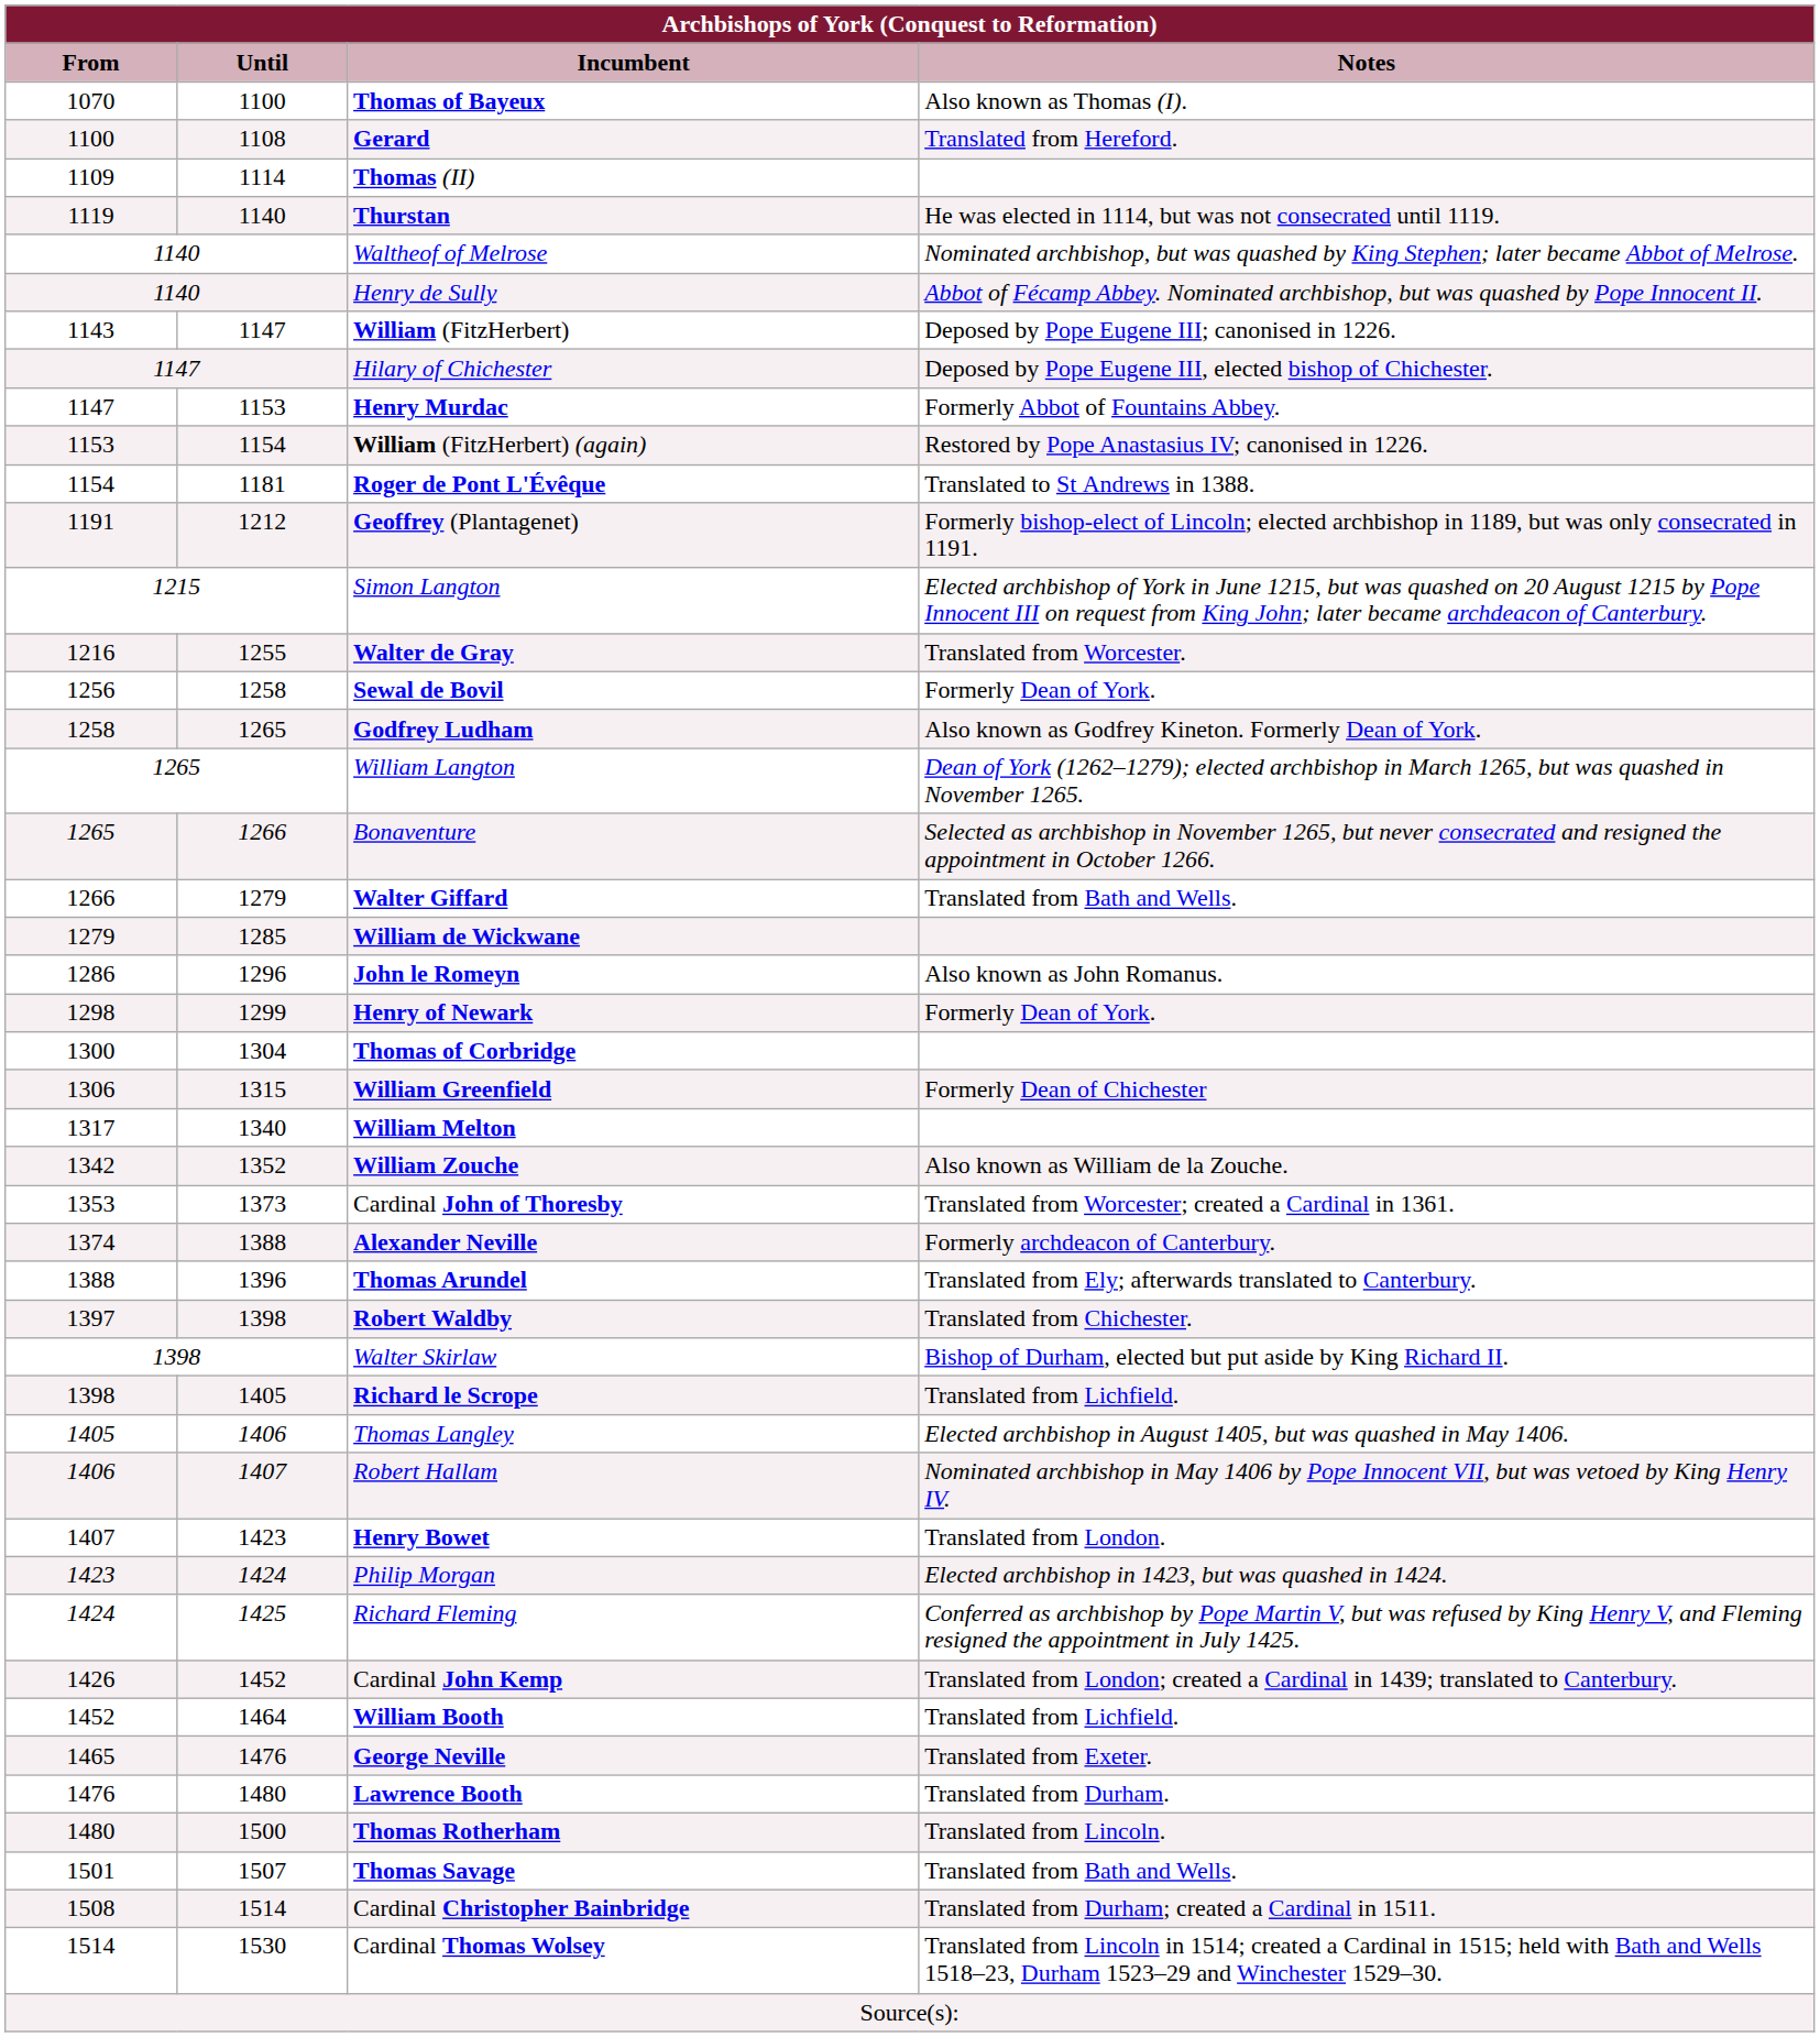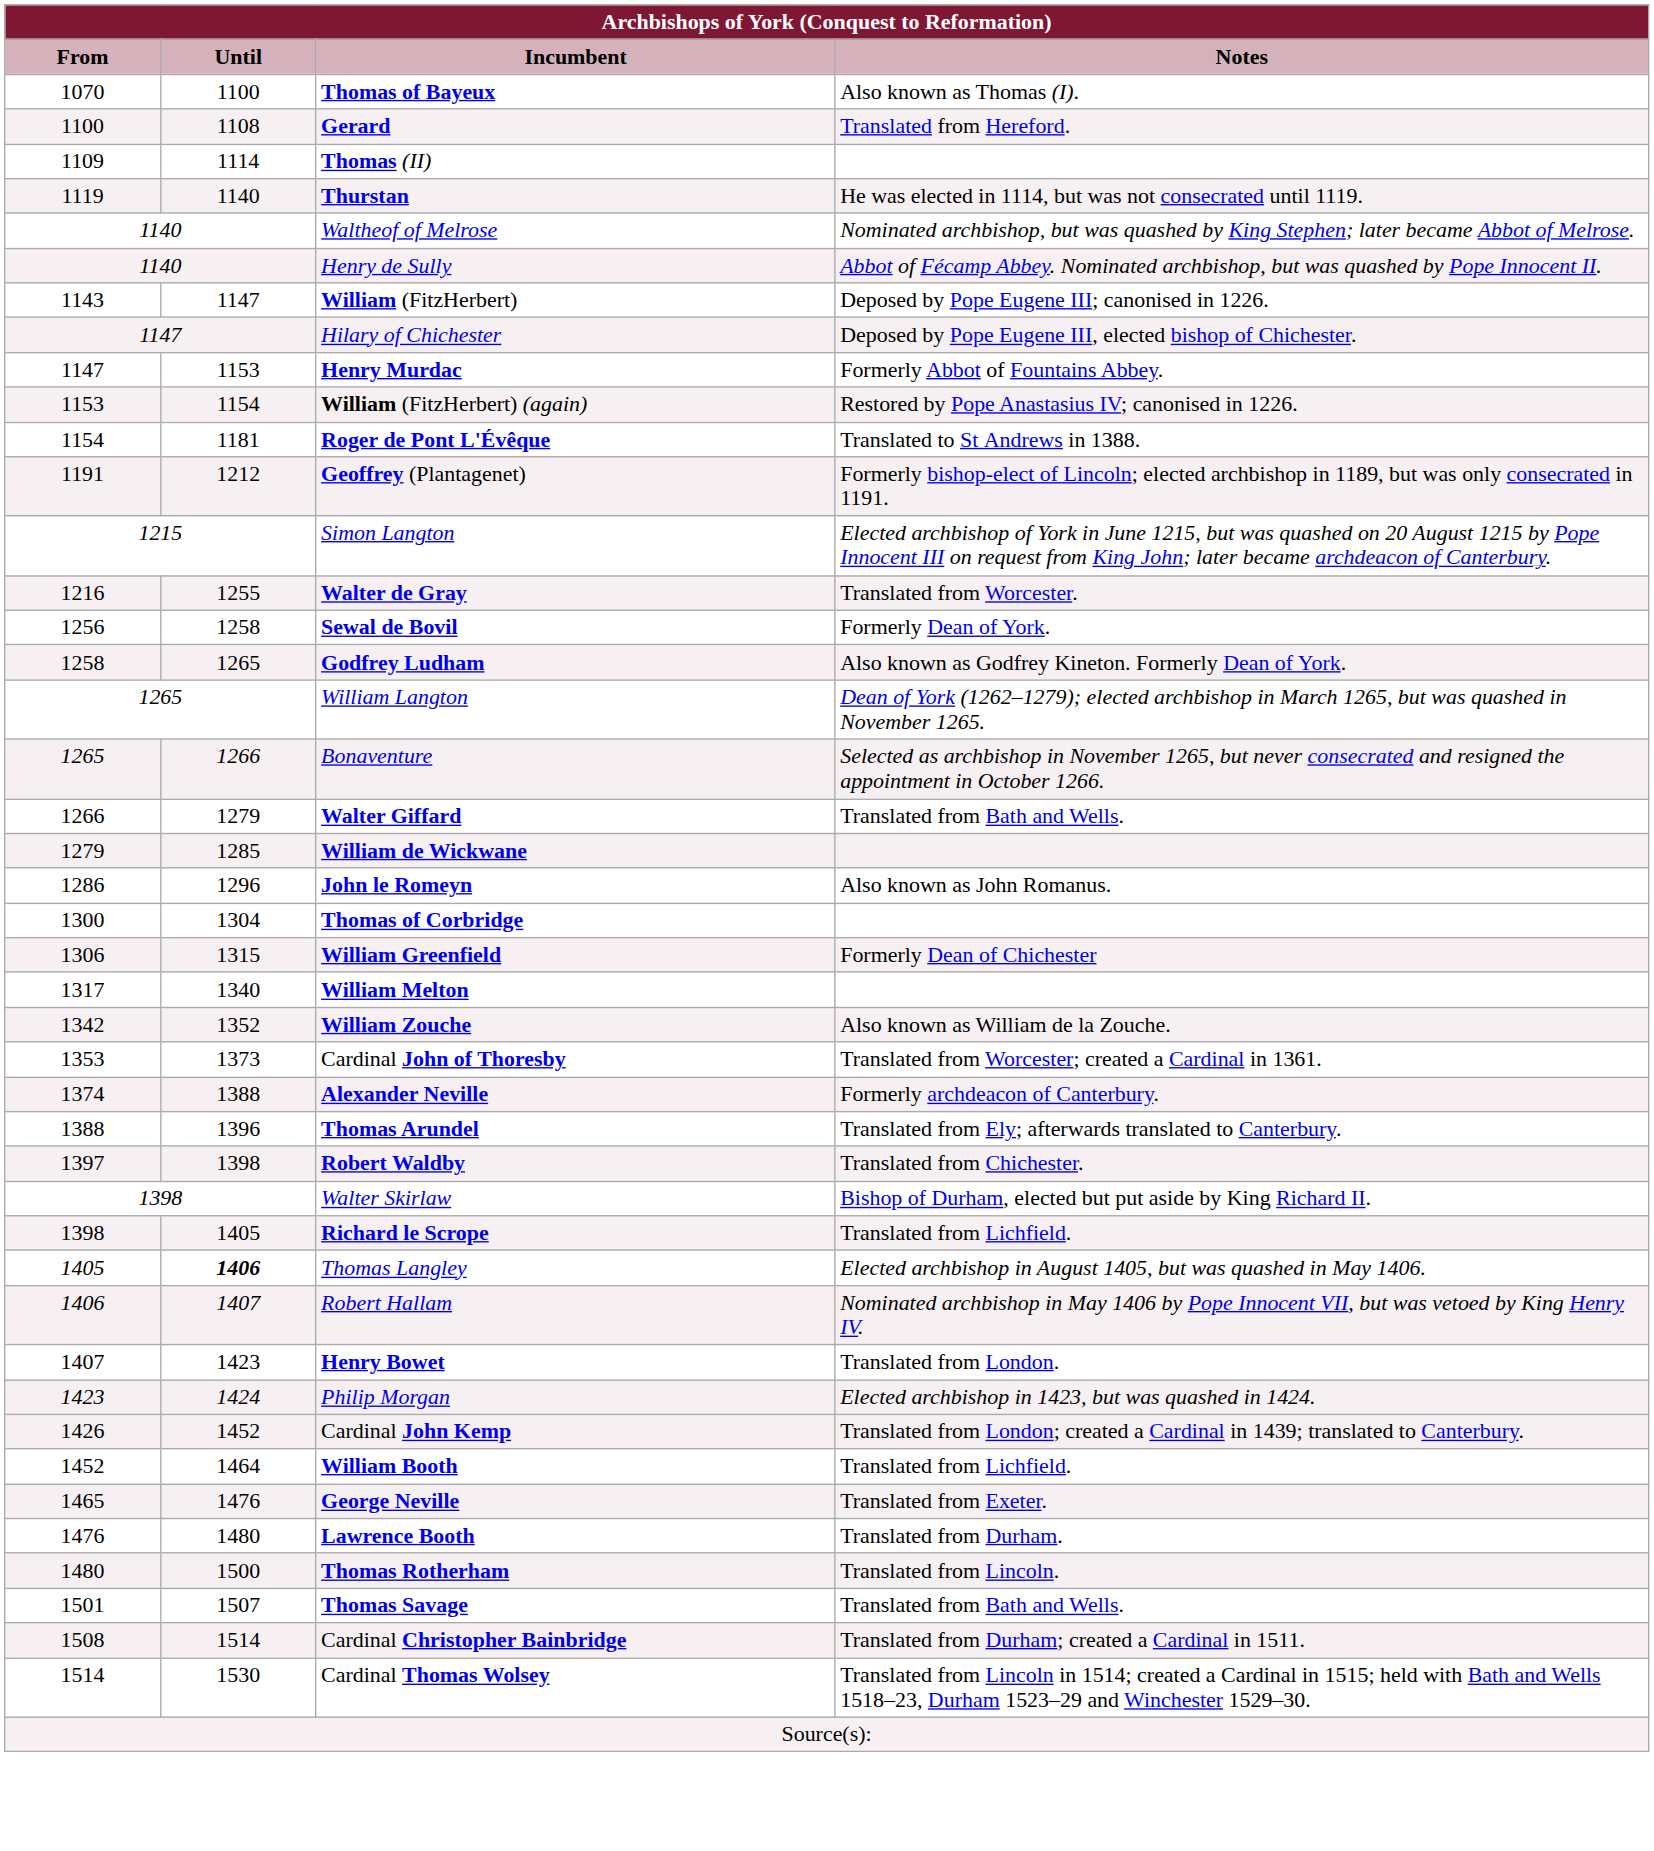 <table class="wikitable" style="width:95%;" border="1" cellpadding="2">
 <tr>
 <th colspan="4" style="background-color: #7F1734; color: white;">Archbishops of York (Conquest to Reformation)</th>
 </tr>
 <tr>
 <th style="background-color: #D4B1BB; width: 9%;">From</th>
 <th style="background-color: #D4B1BB; width: 9%;">Until</th>
 <th style="background-color: #D4B1BB; width: 30%;">Incumbent</th>
 <th style="background-color: #D4B1BB; width: 47%;">Notes</th>
 </tr>
 <tr valign="top" style="background-color: white;">
 <td style="text-align: center;">1070</td>
 <td style="text-align: center;">1100</td>
 <td><strong><a href='#'>Thomas of Bayeux</a></strong></td>
 <td>Also known as Thomas <em>(I)</em>.</td>
 </tr>
 <tr valign="top" style="background-color: #F7F0F2;">
 <td style="text-align: center;">1100</td>
 <td style="text-align: center;">1108</td>
 <td><strong><a href='#'>Gerard</a></strong></td>
 <td><a href='#'>Translated</a> from <a href='#'>Hereford</a>.</td>
 </tr>
 <tr valign="top" style="background-color: white;">
 <td style="text-align: center;">1109</td>
 <td style="text-align: center;">1114</td>
 <td><strong><a href='#'>Thomas</a></strong> <em>(II)</em></td>
 <td></td>
 </tr>
 <tr valign="top" style="background-color: #F7F0F2;">
 <td style="text-align: center;">1119</td>
 <td style="text-align: center;">1140</td>
 <td><strong><a href='#'>Thurstan</a></strong></td>
 <td>He was elected in 1114, but was not <a href='#'>consecrated</a> until 1119.</td>
 </tr>
 <tr valign="top" style="background-color: white;">
 <td colspan="2" style="text-align: center;"><em>1140</em></td>
 <td><em><a href='#'>Waltheof of Melrose</a></em></td>
 <td><em>Nominated archbishop, but was quashed by <a href='#'>King Stephen</a>; later became <a href='#'>Abbot of Melrose</a>.</em></td>
 </tr>
 <tr valign="top" style="background-color: #F7F0F2;">
 <td colspan="2" style="text-align: center;"><em>1140</em></td>
 <td> <em><a href='#'>Henry de Sully</a></em></td>
 <td><em><a href='#'>Abbot</a> of <a href='#'>Fécamp Abbey</a>. Nominated archbishop, but was quashed by <a href='#'>Pope Innocent II</a>.</em></td>
 </tr>
 <tr valign="top" style="background-color: white;">
 <td style="text-align: center;">1143</td>
 <td style="text-align: center;">1147</td>
 <td><strong><a href='#'>William</a></strong> (FitzHerbert)</td>
 <td>Deposed by <a href='#'>Pope Eugene III</a>; canonised in 1226.</td>
 </tr>
 <tr valign="top" style="background-color: #F7F0F2;">
 <td colspan="2" style="text-align: center;"><em>1147</em></td>
 <td><em><a href='#'>Hilary of Chichester</a></em></td>
 <td>Deposed by <a href='#'>Pope Eugene III</a>, elected <a href='#'>bishop of Chichester</a>.</td>
 </tr>
 <tr valign="top" style="background-color: white;">
 <td style="text-align: center;">1147</td>
 <td style="text-align: center;">1153</td>
 <td><strong><a href='#'>Henry Murdac</a></strong></td>
 <td>Formerly <a href='#'>Abbot</a> of <a href='#'>Fountains Abbey</a>.</td>
 </tr>
 <tr valign="top" style="background-color: #F7F0F2;">
 <td style="text-align: center;">1153</td>
 <td style="text-align: center;">1154</td>
 <td><strong>William</strong> (FitzHerbert) <em>(again)</em></td>
 <td>Restored by <a href='#'>Pope Anastasius IV</a>; canonised in 1226.</td>
 </tr>
 <tr valign="top" style="background-color: white;">
 <td style="text-align: center;">1154</td>
 <td style="text-align: center;">1181</td>
 <td> <strong><a href='#'>Roger de Pont L'Évêque</a></strong></td>
 <td>Translated to <a href='#'>St Andrews</a> in 1388.</td>
 </tr>
 <tr valign="top" style="background-color: #F7F0F2;">
 <td style="text-align: center;">1191</td>
 <td style="text-align: center;">1212</td>
 <td><strong><a href='#'>Geoffrey</a></strong> (Plantagenet)</td>
 <td>Formerly <a href='#'>bishop-elect of Lincoln</a>; elected archbishop in 1189, but was only <a href='#'>consecrated</a> in 1191.</td>
 </tr>
 <tr valign="top" style="background-color: white;">
 <td colspan="2" style="text-align: center;"><em>1215</em></td>
 <td><em><a href='#'>Simon Langton</a></em></td>
 <td><em>Elected archbishop of York in June 1215, but was quashed on 20 August 1215 by <a href='#'>Pope Innocent III</a> on request from <a href='#'>King John</a>; later became <a href='#'>archdeacon of Canterbury</a>.</em></td>
 </tr>
 <tr valign="top" style="background-color: #F7F0F2;">
 <td style="text-align: center;">1216</td>
 <td style="text-align: center;">1255</td>
 <td><strong><a href='#'>Walter de Gray</a></strong></td>
 <td>Translated from <a href='#'>Worcester</a>.</td>
 </tr>
 <tr valign="top" style="background-color: white;">
 <td style="text-align: center;">1256</td>
 <td style="text-align: center;">1258</td>
 <td><strong><a href='#'>Sewal de Bovil</a></strong></td>
 <td>Formerly <a href='#'>Dean of York</a>.</td>
 </tr>
 <tr valign="top" style="background-color: #F7F0F2;">
 <td style="text-align: center;">1258</td>
 <td style="text-align: center;">1265</td>
 <td><strong><a href='#'>Godfrey Ludham</a></strong></td>
 <td>Also known as Godfrey Kineton. Formerly <a href='#'>Dean of York</a>.</td>
 </tr>
 <tr valign="top" style="background-color: white;">
 <td colspan="2" style="text-align: center;"><em>1265</em></td>
 <td><em><a href='#'>William Langton</a></em></td>
 <td><em><a href='#'>Dean of York</a> (1262–1279); elected archbishop in March 1265, but was quashed in November 1265.</em></td>
 </tr>
 <tr valign="top" style="background-color: #F7F0F2;">
 <td style="text-align: center;"><em>1265</em></td>
 <td style="text-align: center;"><em>1266</em></td>
 <td> <em><a href='#'>Bonaventure</a></em></td>
 <td><em>Selected as archbishop in November 1265, but never <a href='#'>consecrated</a> and resigned the appointment in October 1266.</em></td>
 </tr>
 <tr valign="top" style="background-color: white;">
 <td style="text-align: center;">1266</td>
 <td style="text-align: center;">1279</td>
 <td><strong><a href='#'>Walter Giffard</a></strong></td>
 <td>Translated from <a href='#'>Bath and Wells</a>.</td>
 </tr>
 <tr valign="top" style="background-color: #F7F0F2;">
 <td style="text-align: center;">1279</td>
 <td style="text-align: center;">1285</td>
 <td><strong><a href='#'>William de Wickwane</a></strong></td>
 <td></td>
 </tr>
 <tr valign="top" style="background-color: white;">
 <td style="text-align: center;">1286</td>
 <td style="text-align: center;">1296</td>
 <td><strong><a href='#'>John le Romeyn</a></strong></td>
 <td>Also known as John Romanus.</td>
 </tr>
-<tr valign="top" style="background-color: #F7F0F2;">
-<td style="text-align: center;">1298</td>
-<td style="text-align: center;">1299</td>
-<td><strong><a href='#'>Henry of Newark</a></strong></td>
-<td>Formerly <a href='#'>Dean of York</a>.</td>
-</tr>
 <tr valign="top" style="background-color: white;">
 <td style="text-align: center;">1300</td>
 <td style="text-align: center;">1304</td>
 <td><strong><a href='#'>Thomas of Corbridge</a></strong></td>
 <td></td>
 </tr>
 <tr valign="top" style="background-color: #F7F0F2;">
 <td style="text-align: center;">1306</td>
 <td style="text-align: center;">1315</td>
 <td><strong><a href='#'>William Greenfield</a></strong></td>
 <td>Formerly <a href='#'>Dean of Chichester</a></td>
 </tr>
 <tr valign="top" style="background-color: white;">
 <td style="text-align: center;">1317</td>
 <td style="text-align: center;">1340</td>
 <td><strong><a href='#'>William Melton</a></strong></td>
 <td></td>
 </tr>
 <tr valign="top" style="background-color: #F7F0F2;">
 <td style="text-align: center;">1342</td>
 <td style="text-align: center;">1352</td>
 <td><strong><a href='#'>William Zouche</a></strong></td>
 <td>Also known as William de la Zouche.</td>
 </tr>
 <tr valign="top" style="background-color: white;">
 <td style="text-align: center;">1353</td>
 <td style="text-align: center;">1373</td>
 <td>Cardinal <strong><a href='#'>John of Thoresby</a></strong></td>
 <td>Translated from <a href='#'>Worcester</a>; created a <a href='#'>Cardinal</a> in 1361.</td>
 </tr>
 <tr valign="top" style="background-color: #F7F0F2;">
 <td style="text-align: center;">1374</td>
 <td style="text-align: center;">1388</td>
 <td><strong><a href='#'>Alexander Neville</a></strong></td>
 <td>Formerly <a href='#'>archdeacon of Canterbury</a>.</td>
 </tr>
 <tr valign="top" style="background-color: white;">
 <td style="text-align: center;">1388</td>
 <td style="text-align: center;">1396</td>
 <td> <strong><a href='#'>Thomas Arundel</a></strong></td>
 <td>Translated from <a href='#'>Ely</a>; afterwards translated to <a href='#'>Canterbury</a>.</td>
 </tr>
 <tr valign="top" style="background-color: #F7F0F2;">
 <td style="text-align: center;">1397</td>
 <td style="text-align: center;">1398</td>
 <td><strong><a href='#'>Robert Waldby</a></strong></td>
 <td>Translated from <a href='#'>Chichester</a>.</td>
 </tr>
 <tr valign="top" style="background-color: white;">
 <td colspan="2" style="text-align: center;"><em>1398</em></td>
 <td> <em><a href='#'>Walter Skirlaw</a></em></td>
 <td><a href='#'>Bishop of Durham</a>, elected but put aside by King <a href='#'>Richard II</a>.</td>
 </tr>
 <tr valign="top" style="background-color: #F7F0F2;">
 <td style="text-align: center;">1398</td>
 <td style="text-align: center;">1405</td>
 <td><strong><a href='#'>Richard le Scrope</a></strong></td>
 <td>Translated from <a href='#'>Lichfield</a>.</td>
 </tr>
 <tr valign="top" style="background-color: white;">
 <td style="text-align: center;"><em>1405</em></td>
-<td style="text-align: center;"><em>1406</em></td>
+<td style="text-align: center;"><strong><em>1406</em></strong></td>
 <td><em><a href='#'>Thomas Langley</a></em></td>
 <td><em>Elected archbishop in August 1405, but was quashed in May 1406.</em></td>
 </tr>
 <tr valign="top" style="background-color: #F7F0F2;">
 <td style="text-align: center;"><em>1406</em></td>
 <td style="text-align: center;"><em>1407</em></td>
 <td> <em><a href='#'>Robert Hallam</a></em></td>
 <td><em>Nominated archbishop in May 1406 by <a href='#'>Pope Innocent VII</a>, but was vetoed by King <a href='#'>Henry IV</a>.</em></td>
 </tr>
 <tr valign="top" style="background-color: white;">
 <td style="text-align: center;">1407</td>
 <td style="text-align: center;">1423</td>
 <td><strong><a href='#'>Henry Bowet</a></strong></td>
 <td>Translated from <a href='#'>London</a>.</td>
 </tr>
 <tr valign="top" style="background-color: #F7F0F2;">
 <td style="text-align: center;"><em>1423</em></td>
 <td style="text-align: center;"><em>1424</em></td>
 <td><em><a href='#'>Philip Morgan</a></em></td>
 <td><em>Elected archbishop in 1423, but was quashed in 1424.</em></td>
-</tr>
-<tr valign="top" style="background-color: white;">
-<td style="text-align: center;"><em>1424</em></td>
-<td style="text-align: center;"><em>1425</em></td>
-<td> <em><a href='#'>Richard Fleming</a></em></td>
-<td><em>Conferred as archbishop by <a href='#'>Pope Martin V</a>, but was refused by King <a href='#'>Henry V</a>, and Fleming resigned the appointment in July 1425.</em></td>
 </tr>
 <tr valign="top" style="background-color: #F7F0F2;">
 <td style="text-align: center;">1426</td>
 <td style="text-align: center;">1452</td>
 <td> Cardinal <strong><a href='#'>John Kemp</a></strong></td>
 <td>Translated from <a href='#'>London</a>; created a <a href='#'>Cardinal</a> in 1439; translated to <a href='#'>Canterbury</a>.</td>
 </tr>
 <tr valign="top" style="background-color: white;">
 <td style="text-align: center;">1452</td>
 <td style="text-align: center;">1464</td>
 <td><strong><a href='#'>William Booth</a></strong></td>
 <td>Translated from <a href='#'>Lichfield</a>.</td>
 </tr>
 <tr valign="top" style="background-color: #F7F0F2;">
 <td style="text-align: center;">1465</td>
 <td style="text-align: center;">1476</td>
 <td><strong><a href='#'>George Neville</a></strong></td>
 <td>Translated from <a href='#'>Exeter</a>.</td>
 </tr>
 <tr valign="top" style="background-color: white;">
 <td style="text-align: center;">1476</td>
 <td style="text-align: center;">1480</td>
 <td><strong><a href='#'>Lawrence Booth</a></strong></td>
 <td>Translated from <a href='#'>Durham</a>.</td>
 </tr>
 <tr valign="top" style="background-color: #F7F0F2;">
 <td style="text-align: center;">1480</td>
 <td style="text-align: center;">1500</td>
 <td> <strong><a href='#'>Thomas Rotherham</a></strong></td>
 <td>Translated from <a href='#'>Lincoln</a>.</td>
 </tr>
 <tr valign="top" style="background-color: white;">
 <td style="text-align: center;">1501</td>
 <td style="text-align: center;">1507</td>
 <td><strong><a href='#'>Thomas Savage</a></strong></td>
 <td>Translated from <a href='#'>Bath and Wells</a>.</td>
 </tr>
 <tr valign="top" style="background-color: #F7F0F2;">
 <td style="text-align: center;">1508</td>
 <td style="text-align: center;">1514</td>
 <td> Cardinal <strong><a href='#'>Christopher Bainbridge</a></strong></td>
 <td>Translated from <a href='#'>Durham</a>; created a <a href='#'>Cardinal</a> in 1511.</td>
 </tr>
 <tr valign="top" style="background-color: white;">
 <td style="text-align: center;">1514</td>
 <td style="text-align: center;">1530</td>
 <td> Cardinal <strong><a href='#'>Thomas Wolsey</a></strong></td>
 <td>Translated from <a href='#'>Lincoln</a> in 1514; created a Cardinal in 1515; held with <a href='#'>Bath and Wells</a> 1518–23, <a href='#'>Durham</a> 1523–29 and <a href='#'>Winchester</a> 1529–30.</td>
 </tr>
 <tr valign="top" style="background-color: #F7F0F2;">
 <td colspan="4" style="text-align: center;">Source(s):</td>
 </tr>
 </table>
